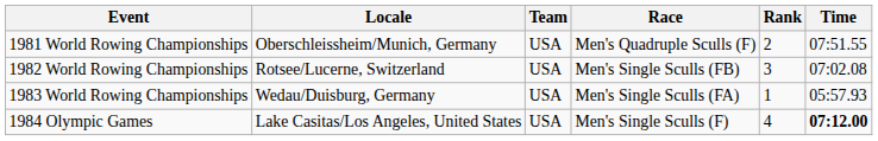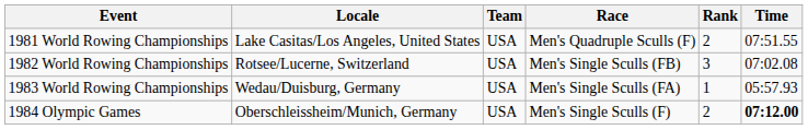 <table class="wikitable">
 <tr>
 <th>Event</th>
 <th>Locale</th>
 <th>Team</th>
 <th>Race</th>
 <th>Rank</th>
 <th>Time</th>
 </tr>
 <tr>
 <td>1981 World Rowing Championships</td>
-<td>Oberschleissheim/Munich, Germany</td>
+<td>Lake Casitas/Los Angeles, United States</td>
 <td>USA</td>
 <td>Men's Quadruple Sculls (F)</td>
 <td>2</td>
 <td>07:51.55</td>
 </tr>
 <tr>
 <td>1982 World Rowing Championships</td>
 <td>Rotsee/Lucerne, Switzerland</td>
 <td>USA</td>
 <td>Men's Single Sculls (FB)</td>
 <td>3</td>
 <td>07:02.08</td>
 </tr>
 <tr>
 <td>1983 World Rowing Championships</td>
 <td>Wedau/Duisburg, Germany</td>
 <td>USA</td>
 <td>Men's Single Sculls (FA)</td>
 <td>1</td>
 <td>05:57.93</td>
 </tr>
 <tr>
 <td>1984 Olympic Games</td>
-<td>Lake Casitas/Los Angeles, United States</td>
+<td>Oberschleissheim/Munich, Germany</td>
 <td>USA</td>
 <td>Men's Single Sculls (F)</td>
-<td>4</td>
+<td>2</td>
 <td><strong>07:12.00</strong></td>
 </tr>
 </table>
